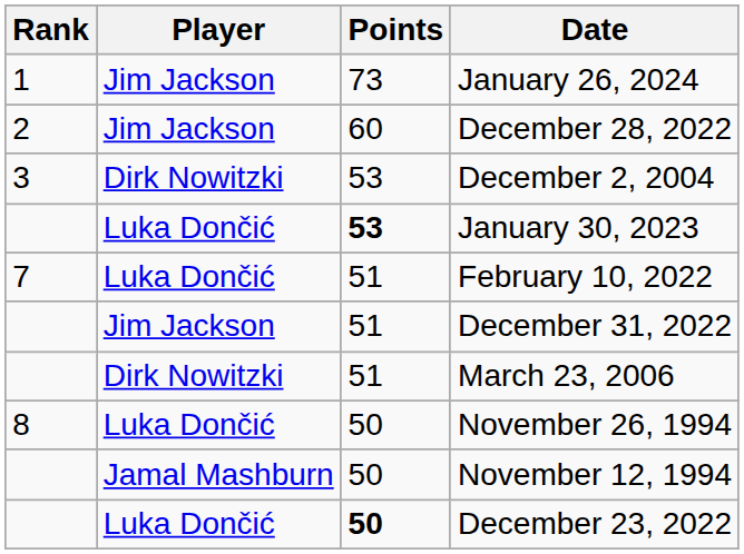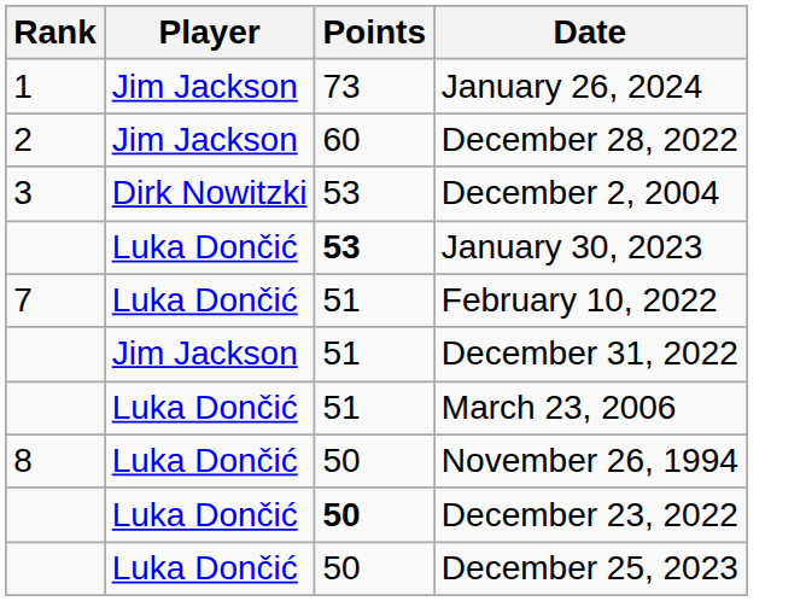 <table class="wikitable">
 <tr>
 <th>Rank</th>
 <th>Player</th>
 <th>Points</th>
 <th>Date</th>
 </tr>
 <tr>
 <td>1</td>
 <td><a href='#'>Jim Jackson</a></td>
 <td>73</td>
 <td>January 26, 2024</td>
 </tr>
 <tr>
 <td>2</td>
 <td><a href='#'>Jim Jackson</a></td>
 <td>60</td>
 <td>December 28, 2022</td>
 </tr>
 <tr>
 <td>3</td>
 <td><a href='#'>Dirk Nowitzki</a></td>
 <td>53</td>
 <td>December 2, 2004</td>
 </tr>
 <tr>
 <td></td>
 <td><a href='#'>Luka Dončić</a></td>
 <td><strong>53</strong></td>
 <td>January 30, 2023</td>
 </tr>
 <tr>
 <td>7</td>
 <td><a href='#'>Luka Dončić</a></td>
 <td>51</td>
 <td>February 10, 2022</td>
 </tr>
 <tr>
 <td></td>
 <td><a href='#'>Jim Jackson</a></td>
 <td>51</td>
 <td>December 31, 2022</td>
 </tr>
 <tr>
 <td></td>
-<td><a href='#'>Dirk Nowitzki</a></td>
+<td><a href='#'>Luka Dončić</a></td>
 <td>51</td>
 <td>March 23, 2006</td>
 </tr>
 <tr>
 <td>8</td>
 <td><a href='#'>Luka Dončić</a></td>
 <td>50</td>
 <td>November 26, 1994</td>
 </tr>
 <tr>
 <td></td>
-<td><a href='#'>Jamal Mashburn</a></td>
-<td>50</td>
-<td>November 12, 1994</td>
+<td><a href='#'>Luka Dončić</a></td>
+<td><strong>50</strong></td>
+<td>December 23, 2022</td>
 </tr>
 <tr>
 <td></td>
 <td><a href='#'>Luka Dončić</a></td>
-<td><strong>50</strong></td>
-<td>December 23, 2022</td>
+<td>50</td>
+<td>December 25, 2023</td>
 </tr>
 </table>
